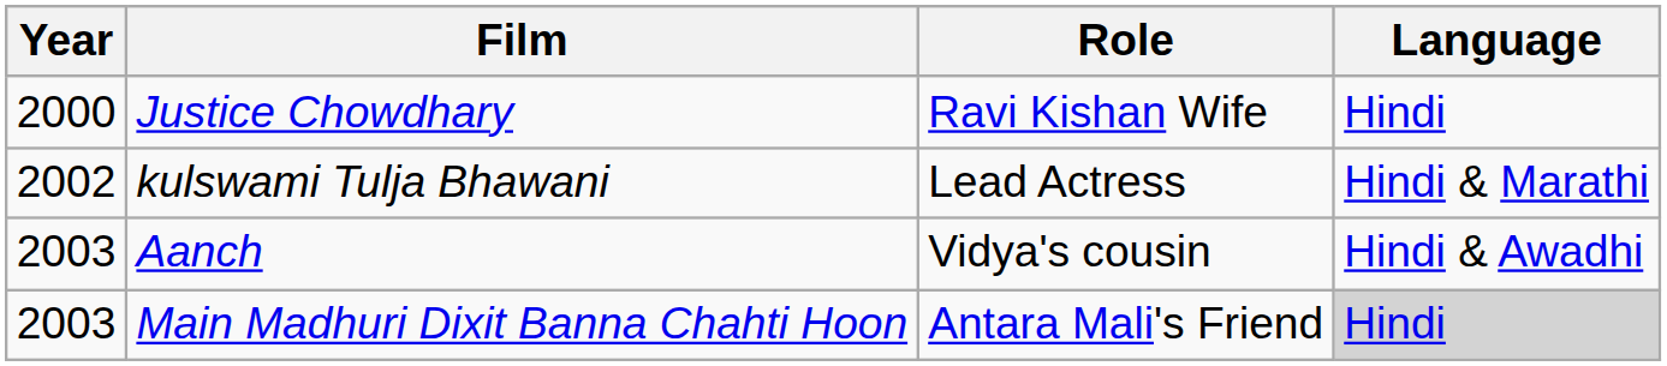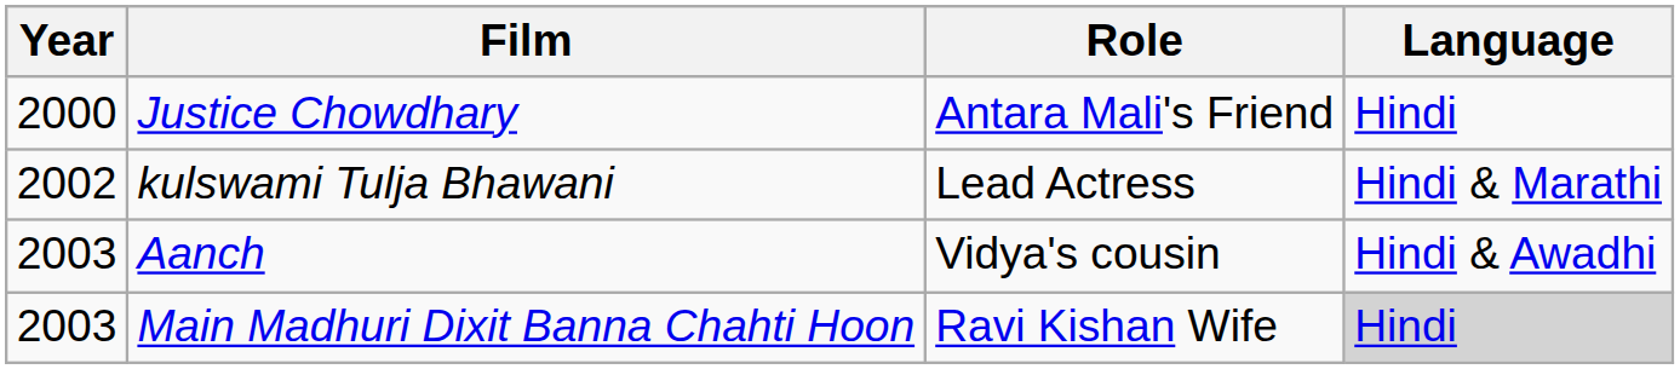 <table class="wikitable">
 <tr style="background:#ccc; text-align:center;">
 <th>Year</th>
 <th>Film</th>
 <th>Role</th>
 <th>Language</th>
 </tr>
 <tr>
 <td>2000</td>
 <td><em><a href='#'>Justice Chowdhary</a></em></td>
-<td><a href='#'>Ravi Kishan</a> Wife</td>
+<td><a href='#'>Antara Mali</a>'s Friend</td>
 <td><a href='#'>Hindi</a></td>
 </tr>
 <tr>
 <td>2002</td>
 <td><em>kulswami Tulja Bhawani</em></td>
 <td>Lead Actress</td>
 <td><a href='#'>Hindi</a> & <a href='#'>Marathi</a></td>
 </tr>
 <tr>
 <td>2003</td>
 <td><em><a href='#'>Aanch</a></em></td>
 <td>Vidya's cousin</td>
 <td><a href='#'>Hindi</a> & <a href='#'>Awadhi</a></td>
 </tr>
 <tr>
 <td>2003</td>
 <td><em><a href='#'>Main Madhuri Dixit Banna Chahti Hoon</a></em></td>
-<td><a href='#'>Antara Mali</a>'s Friend</td>
+<td><a href='#'>Ravi Kishan</a> Wife</td>
 <td style="background: lightgrey;"><a href='#'>Hindi</a></td>
 </tr>
 </table>
